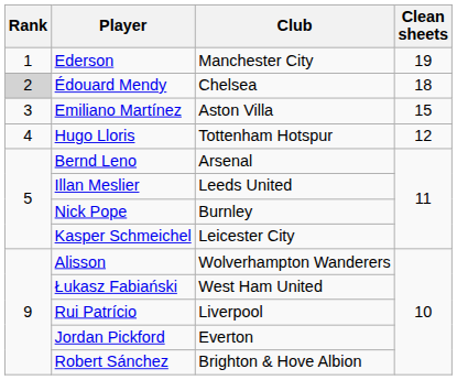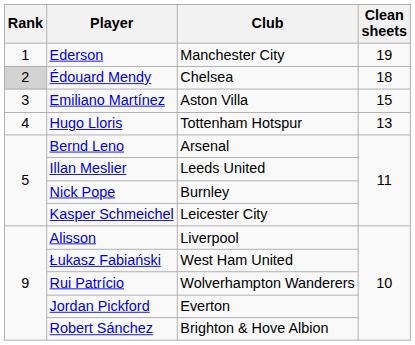 <table class="wikitable" style="text-align:center">
 <tr>
 <th>Rank</th>
 <th>Player</th>
 <th>Club</th>
 <th>Clean<br>sheets</th>
 </tr>
 <tr>
 <td>1</td>
 <td align="left"> <a href='#'>Ederson</a></td>
 <td align="left">Manchester City</td>
 <td>19</td>
 </tr>
 <tr>
 <td style="background: lightgrey;">2</td>
 <td align="left"> <a href='#'>Édouard Mendy</a></td>
 <td align="left">Chelsea</td>
 <td>18</td>
 </tr>
 <tr>
 <td>3</td>
 <td align="left"> <a href='#'>Emiliano Martínez</a></td>
 <td align="left">Aston Villa</td>
 <td>15</td>
 </tr>
 <tr>
 <td>4</td>
 <td align="left"> <a href='#'>Hugo Lloris</a></td>
 <td align="left">Tottenham Hotspur</td>
-<td>12</td>
+<td>13</td>
 </tr>
 <tr>
 <td rowspan=4>5</td>
 <td align="left"> <a href='#'>Bernd Leno</a></td>
 <td align="left">Arsenal</td>
 <td rowspan=4>11</td>
 </tr>
 <tr>
 <td align="left"> <a href='#'>Illan Meslier</a></td>
 <td align="left">Leeds United</td>
 </tr>
 <tr>
 <td align="left"> <a href='#'>Nick Pope</a></td>
 <td align="left">Burnley</td>
 </tr>
 <tr>
 <td align="left"> <a href='#'>Kasper Schmeichel</a></td>
 <td align="left">Leicester City</td>
 </tr>
 <tr>
 <td rowspan=5>9</td>
 <td align="left"> <a href='#'>Alisson</a></td>
-<td align="left">Wolverhampton Wanderers</td>
+<td align="left">Liverpool</td>
 <td rowspan=5>10</td>
 </tr>
 <tr>
 <td align="left"> <a href='#'>Łukasz Fabiański</a></td>
 <td align="left">West Ham United</td>
 </tr>
 <tr>
 <td align="left"> <a href='#'>Rui Patrício</a></td>
-<td align="left">Liverpool</td>
+<td align="left">Wolverhampton Wanderers</td>
 </tr>
 <tr>
 <td align="left"> <a href='#'>Jordan Pickford</a></td>
 <td align="left">Everton</td>
 </tr>
 <tr>
 <td align="left"> <a href='#'>Robert Sánchez</a></td>
 <td align="left">Brighton & Hove Albion</td>
 </tr>
 </table>
